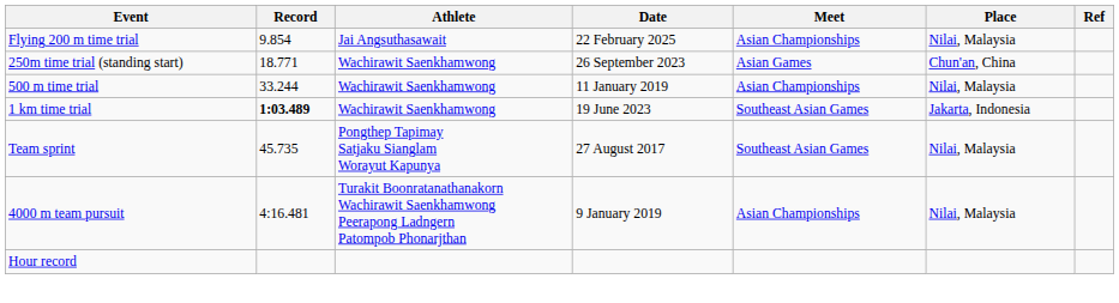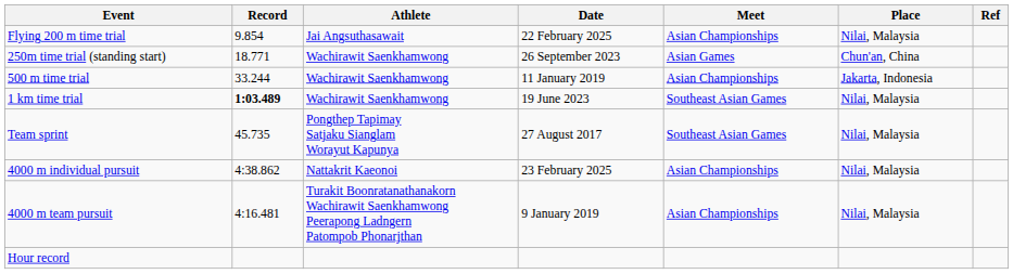 <table class="wikitable" style="font-size:95%; width: 95%;">
 <tr>
 <th>Event</th>
 <th>Record</th>
 <th>Athlete</th>
 <th>Date</th>
 <th>Meet</th>
 <th>Place</th>
 <th>Ref</th>
 </tr>
 <tr>
 <td><a href='#'>Flying 200 m time trial</a></td>
 <td>9.854</td>
 <td><a href='#'>Jai Angsuthasawait</a></td>
 <td>22 February 2025</td>
 <td><a href='#'>Asian Championships</a></td>
 <td><a href='#'>Nilai</a>, Malaysia</td>
 <td></td>
 </tr>
 <tr>
 <td><a href='#'>250m time trial</a> (standing start)</td>
 <td>18.771</td>
 <td><a href='#'>Wachirawit Saenkhamwong</a></td>
 <td>26 September 2023</td>
 <td><a href='#'>Asian Games</a></td>
 <td><a href='#'>Chun'an</a>, China</td>
 <td></td>
 </tr>
 <tr>
 <td><a href='#'>500 m time trial</a></td>
 <td>33.244</td>
 <td><a href='#'>Wachirawit Saenkhamwong</a></td>
 <td>11 January 2019</td>
 <td><a href='#'>Asian Championships</a></td>
-<td><a href='#'>Nilai</a>, Malaysia</td>
+<td><a href='#'>Jakarta</a>, Indonesia</td>
 <td></td>
 </tr>
 <tr>
 <td><a href='#'>1 km time trial</a></td>
 <td><strong>1:03.489</strong></td>
 <td><a href='#'>Wachirawit Saenkhamwong</a></td>
 <td>19 June 2023</td>
 <td><a href='#'>Southeast Asian Games</a></td>
-<td><a href='#'>Jakarta</a>, Indonesia</td>
+<td><a href='#'>Nilai</a>, Malaysia</td>
 <td></td>
 </tr>
 <tr>
 <td><a href='#'>Team sprint</a></td>
 <td>45.735</td>
 <td><a href='#'>Pongthep Tapimay</a><br><a href='#'>Satjaku Sianglam</a><br><a href='#'>Worayut Kapunya</a></td>
 <td>27 August 2017</td>
 <td><a href='#'>Southeast Asian Games</a></td>
+<td><a href='#'>Nilai</a>, Malaysia</td>
+<td></td>
+</tr>
+<tr>
+<td><a href='#'>4000 m individual pursuit</a></td>
+<td>4:38.862</td>
+<td><a href='#'>Nattakrit Kaeonoi</a></td>
+<td>23 February 2025</td>
+<td><a href='#'>Asian Championships</a></td>
 <td><a href='#'>Nilai</a>, Malaysia</td>
 <td></td>
 </tr>
 <tr>
 <td><a href='#'>4000 m team pursuit</a></td>
 <td>4:16.481</td>
 <td><a href='#'>Turakit Boonratanathanakorn</a><br><a href='#'>Wachirawit Saenkhamwong</a><br><a href='#'>Peerapong Ladngern</a><br><a href='#'>Patompob Phonarjthan</a></td>
 <td>9 January 2019</td>
 <td><a href='#'>Asian Championships</a></td>
 <td><a href='#'>Nilai</a>, Malaysia</td>
 <td></td>
 </tr>
 <tr>
 <td><a href='#'>Hour record</a></td>
 <td></td>
 <td></td>
 <td></td>
 <td></td>
 <td></td>
 <td></td>
 </tr>
 </table>
